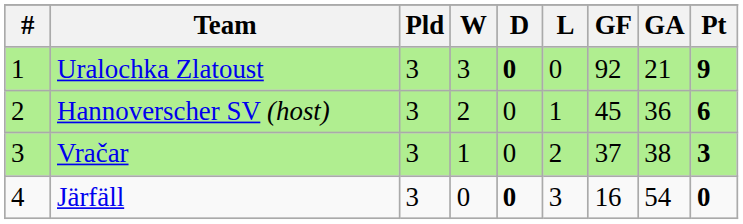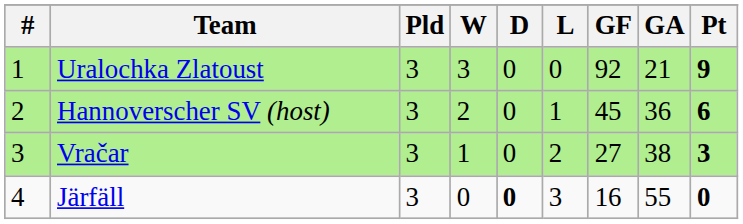 <table class=wikitable>
 <tr align=center>
 </tr>
 <tr>
 <th width=20>#</th>
 <th width=200>Team</th>
 <th width=20>Pld</th>
 <th width=20>W</th>
 <th width=20>D</th>
 <th width=20>L</th>
 <th width=20>GF</th>
 <th width=20>GA</th>
 <th width=20>Pt</th>
 </tr>
 <tr bgcolor=B0EE90>
 <td>1</td>
 <td align="left"> <a href='#'>Uralochka Zlatoust</a></td>
 <td>3</td>
 <td>3</td>
-<td><strong>0</strong></td>
+<td>0</td>
 <td>0</td>
 <td>92</td>
 <td>21</td>
 <td><strong>9</strong></td>
 </tr>
 <tr bgcolor=B0EE90>
 <td>2</td>
 <td align="left"> <a href='#'>Hannoverscher SV</a> <em>(host)</em></td>
 <td>3</td>
 <td>2</td>
 <td>0</td>
 <td>1</td>
 <td>45</td>
 <td>36</td>
 <td><strong>6</strong></td>
 </tr>
 <tr bgcolor=B0EE90>
 <td>3</td>
 <td align="left"> <a href='#'>Vračar</a></td>
 <td>3</td>
 <td>1</td>
 <td>0</td>
 <td>2</td>
-<td>37</td>
+<td>27</td>
 <td>38</td>
 <td><strong>3</strong></td>
 </tr>
 <tr bgcolor=>
 <td>4</td>
 <td align="left"> <a href='#'>Järfäll</a></td>
 <td>3</td>
 <td>0</td>
 <td><strong>0</strong></td>
 <td>3</td>
 <td>16</td>
-<td>54</td>
+<td>55</td>
 <td><strong>0</strong></td>
 </tr>
 </table>
